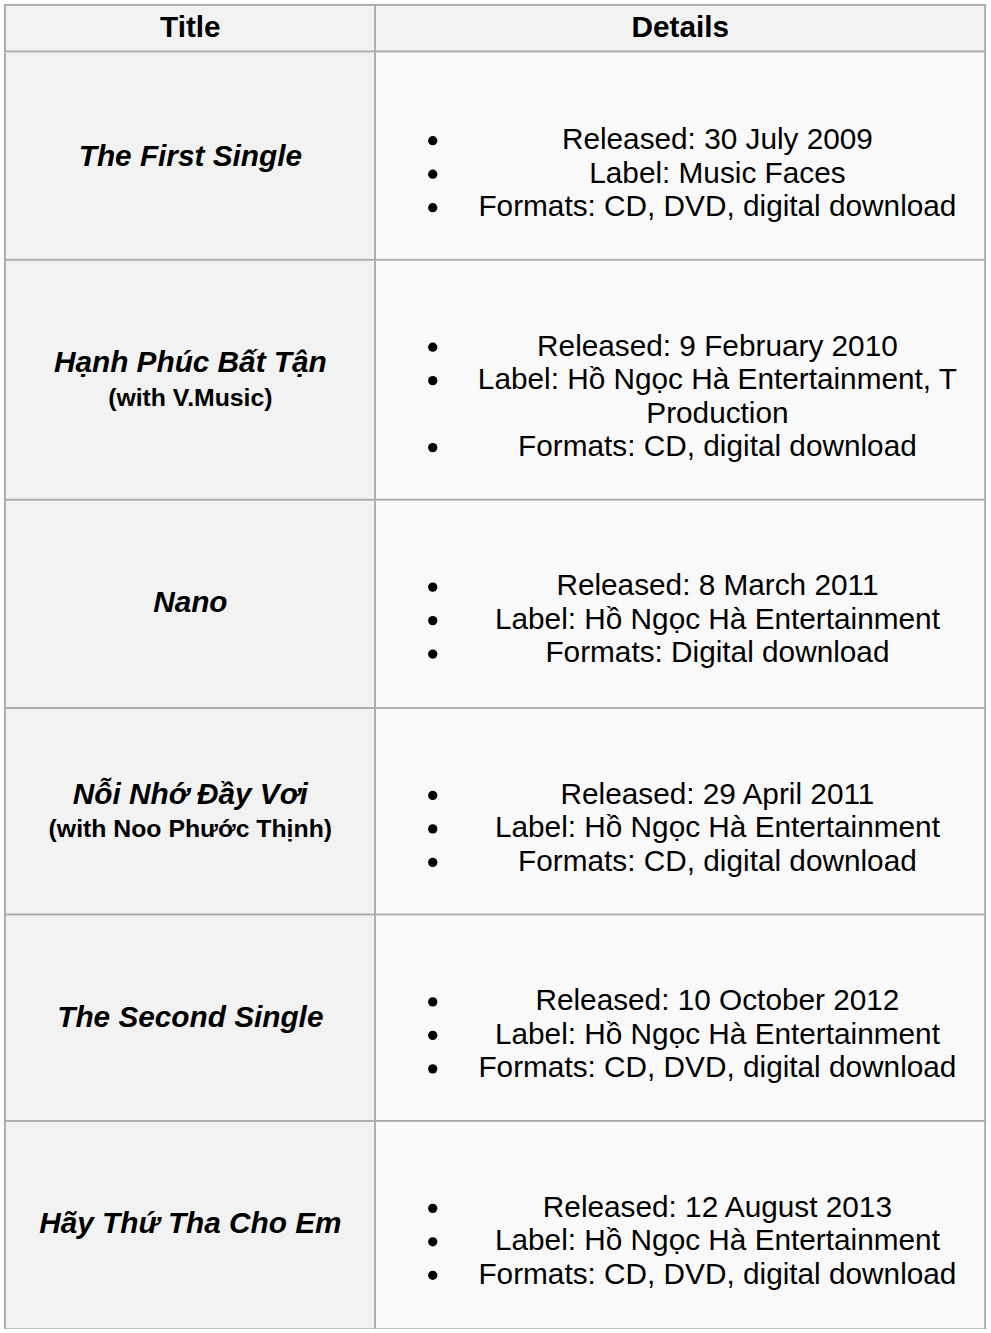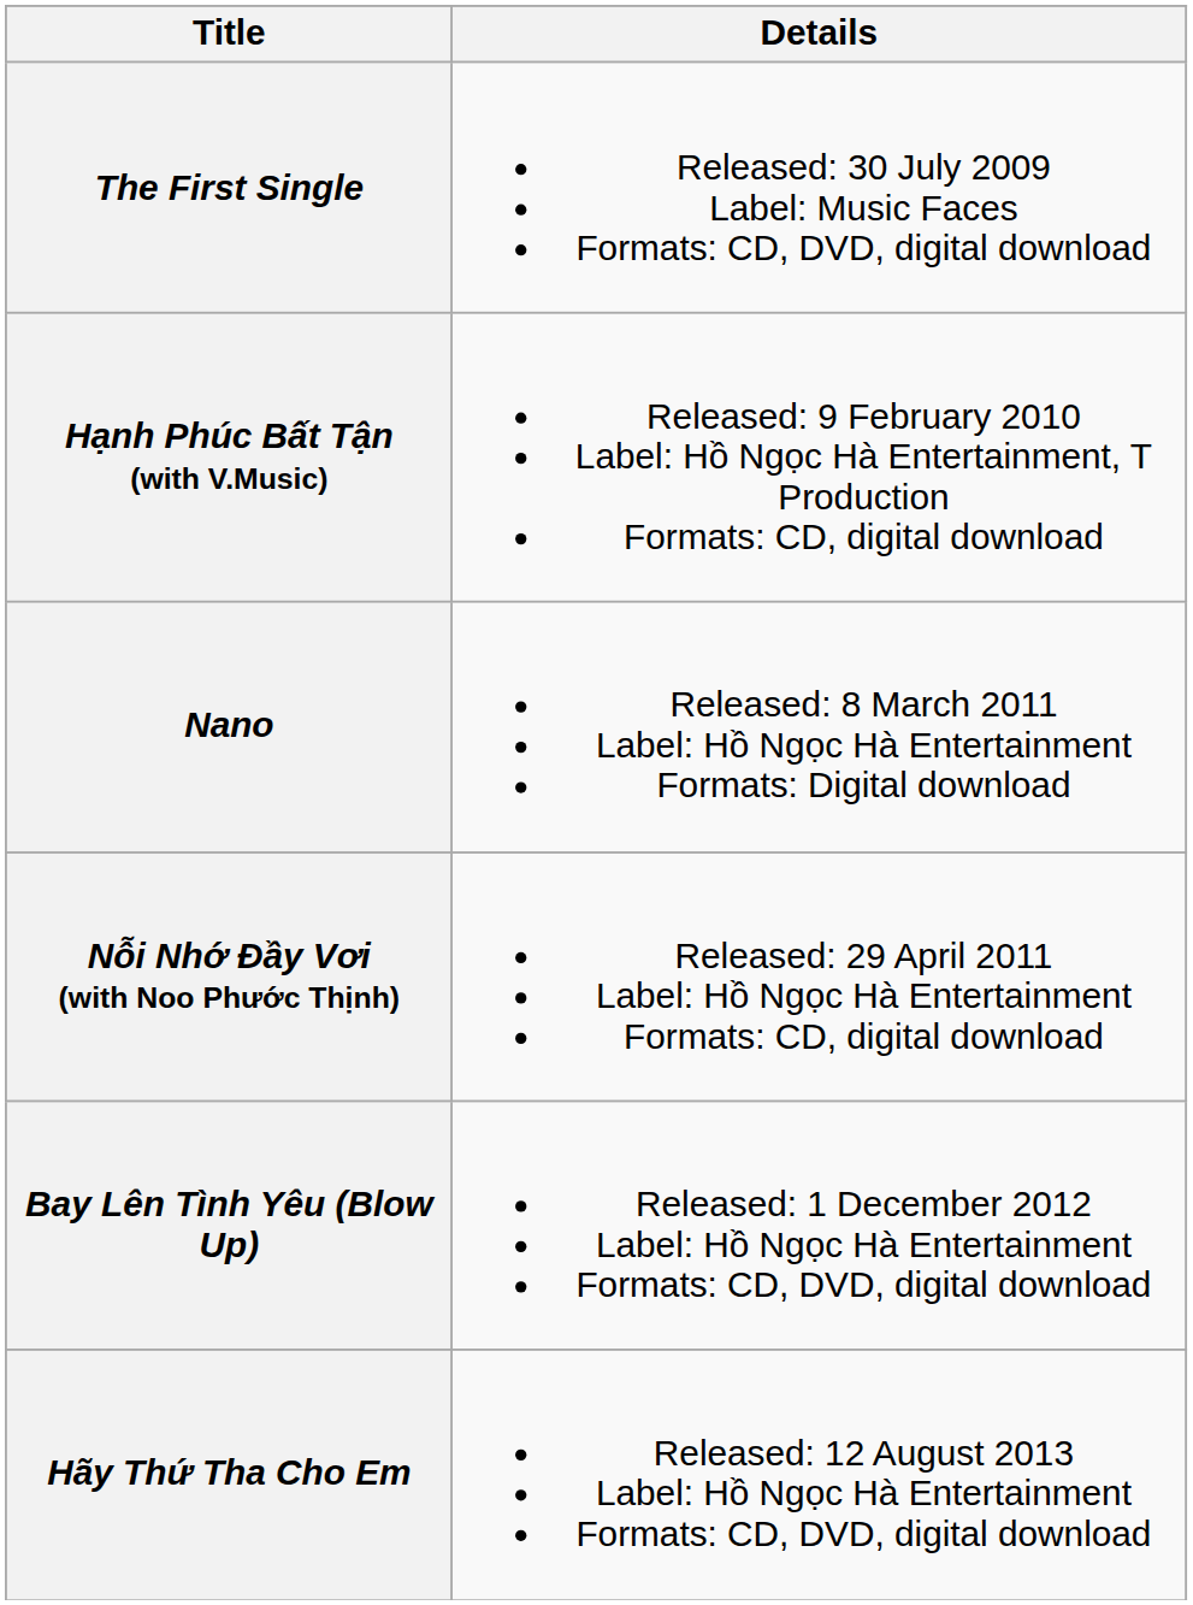 <table class="wikitable plainrowheaders" style="text-align:center;">
 <tr>
 <th scope="col" style="width:12em;">Title</th>
 <th scope="col" style="width:20em;">Details</th>
 </tr>
 <tr>
 <th scope="row"><em>The First Single</em></th>
 <td><br><ul><li>Released: 30 July 2009</li><li>Label: Music Faces</li><li>Formats: CD, DVD, digital download</li></ul></td>
 </tr>
 <tr>
 <th scope="row"><em>Hạnh Phúc Bất Tận</em><br><small>(with V.Music)</small></th>
 <td><br><ul><li>Released: 9 February 2010</li><li>Label: Hồ Ngọc Hà Entertainment, T Production</li><li>Formats: CD, digital download</li></ul></td>
 </tr>
 <tr>
 <th scope="row"><em>Nano</em></th>
 <td><br><ul><li>Released: 8 March 2011</li><li>Label: Hồ Ngọc Hà Entertainment</li><li>Formats: Digital download</li></ul></td>
 </tr>
 <tr>
 <th scope="row"><em>Nỗi Nhớ Đầy Vơi</em> <br><small>(with Noo Phước Thịnh)</small></th>
 <td><br><ul><li>Released: 29 April 2011</li><li>Label: Hồ Ngọc Hà Entertainment</li><li>Formats: CD, digital download</li></ul></td>
 </tr>
 <tr>
-<th scope="row"><em>The Second Single</em></th>
-<td><br><ul><li>Released: 10 October 2012</li><li>Label: Hồ Ngọc Hà Entertainment</li><li>Formats: CD, DVD, digital download</li></ul></td>
+<th scope="row"><em>Bay Lên Tình Yêu (Blow Up)</em></th>
+<td><br><ul><li>Released: 1 December 2012</li><li>Label: Hồ Ngọc Hà Entertainment</li><li>Formats: CD, DVD, digital download</li></ul></td>
 </tr>
 <tr>
 <th scope="row"><em>Hãy Thứ Tha Cho Em</em></th>
 <td><br><ul><li>Released: 12 August 2013</li><li>Label: Hồ Ngọc Hà Entertainment</li><li>Formats: CD, DVD, digital download</li></ul></td>
 </tr>
 </table>
